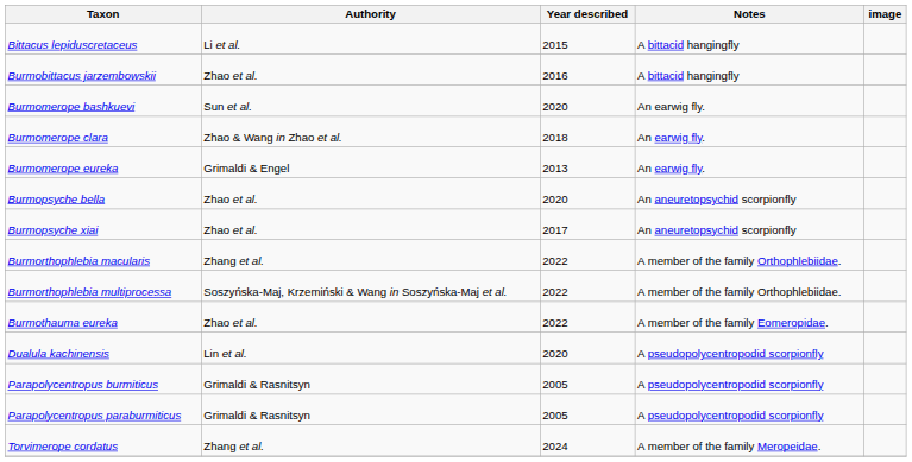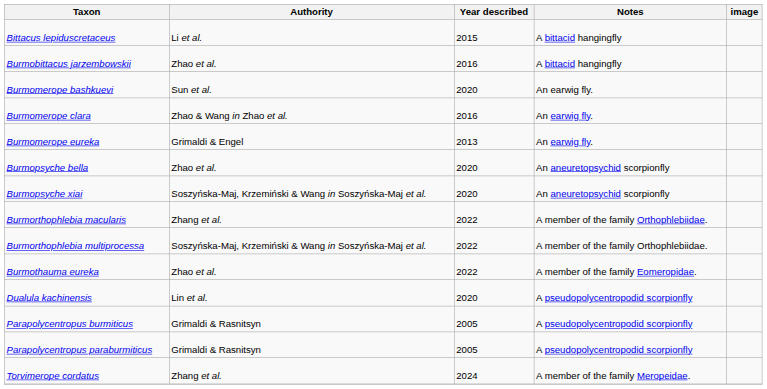 <table class="wikitable sortable" align="center" width="100%">
 <tr>
 <th>Taxon</th>
 <th>Authority</th>
 <th>Year described</th>
 <th>Notes</th>
 <th>image</th>
 </tr>
 <tr>
 <td><br><em><a href='#'>Bittacus lepiduscretaceus</a></em></td>
 <td><br>Li <em>et al.</em></td>
 <td><br>2015</td>
 <td><br>A <a href='#'>bittacid</a> hangingfly</td>
 <td></td>
 </tr>
 <tr>
 <td><br><em><a href='#'>Burmobittacus jarzembowskii</a></em></td>
 <td><br>Zhao <em>et al.</em></td>
 <td><br>2016</td>
 <td><br>A <a href='#'>bittacid</a> hangingfly</td>
 <td></td>
 </tr>
 <tr>
 <td><br><em><a href='#'>Burmomerope bashkuevi</a></em></td>
 <td><br>Sun <em>et al.</em></td>
 <td><br>2020</td>
 <td><br>An earwig fly.</td>
 <td></td>
 </tr>
 <tr>
 <td><br><em><a href='#'>Burmomerope clara</a></em></td>
 <td><br>Zhao & Wang <em>in</em> Zhao <em>et al.</em></td>
-<td><br>2018</td>
+<td><br>2016</td>
 <td><br>An <a href='#'>earwig fly</a>.</td>
 <td></td>
 </tr>
 <tr>
 <td><br><em><a href='#'>Burmomerope eureka</a></em></td>
 <td><br>Grimaldi & Engel</td>
 <td><br>2013</td>
 <td><br>An <a href='#'>earwig fly</a>.</td>
 <td></td>
 </tr>
 <tr>
 <td><br><em><a href='#'>Burmopsyche bella</a></em></td>
 <td><br>Zhao <em>et al.</em></td>
 <td><br>2020</td>
 <td><br>An <a href='#'>aneuretopsychid</a> scorpionfly</td>
 <td><br></td>
 </tr>
 <tr>
 <td><br><em><a href='#'>Burmopsyche xiai</a></em></td>
-<td><br>Zhao <em>et al.</em></td>
-<td><br>2017</td>
+<td><br>Soszyńska-Maj, Krzemiński & Wang <em>in</em> Soszyńska-Maj <em>et al.</em></td>
+<td><br>2020</td>
 <td><br>An <a href='#'>aneuretopsychid</a> scorpionfly</td>
 <td><br></td>
 </tr>
 <tr>
 <td><br><em><a href='#'>Burmorthophlebia macularis</a></em></td>
 <td><br>Zhang <em>et al.</em></td>
 <td><br>2022</td>
 <td><br>A member of the family <a href='#'>Orthophlebiidae</a>.</td>
 <td></td>
 </tr>
 <tr>
 <td><br><em><a href='#'>Burmorthophlebia multiprocessa</a></em></td>
 <td><br>Soszyńska-Maj, Krzemiński & Wang <em>in</em> Soszyńska-Maj <em>et al.</em></td>
 <td><br>2022</td>
 <td><br>A member of the family Orthophlebiidae.</td>
 <td></td>
 </tr>
 <tr>
 <td><br><em><a href='#'>Burmothauma eureka</a></em></td>
 <td><br>Zhao <em>et al.</em></td>
 <td><br>2022</td>
 <td><br>A member of the family <a href='#'>Eomeropidae</a>.</td>
 <td></td>
 </tr>
 <tr>
 <td><br><em><a href='#'>Dualula kachinensis</a></em></td>
 <td><br>Lin <em>et al.</em></td>
 <td><br>2020</td>
 <td><br>A <a href='#'>pseudopolycentropodid scorpionfly</a></td>
 <td><br></td>
 </tr>
 <tr>
 <td><br><em><a href='#'>Parapolycentropus burmiticus</a></em></td>
 <td><br>Grimaldi & Rasnitsyn</td>
 <td><br>2005</td>
 <td><br>A <a href='#'>pseudopolycentropodid scorpionfly</a></td>
 <td><br></td>
 </tr>
 <tr>
 <td><br><em><a href='#'>Parapolycentropus paraburmiticus</a></em></td>
 <td><br>Grimaldi & Rasnitsyn</td>
 <td><br>2005</td>
 <td><br>A <a href='#'>pseudopolycentropodid scorpionfly</a></td>
 <td><br></td>
 </tr>
 <tr>
 <td><br><em><a href='#'>Torvimerope cordatus</a></em></td>
 <td><br>Zhang <em>et al.</em></td>
 <td><br>2024</td>
 <td><br>A member of the family <a href='#'>Meropeidae</a>.</td>
 <td></td>
 </tr>
 <tr>
 </tr>
 </table>
